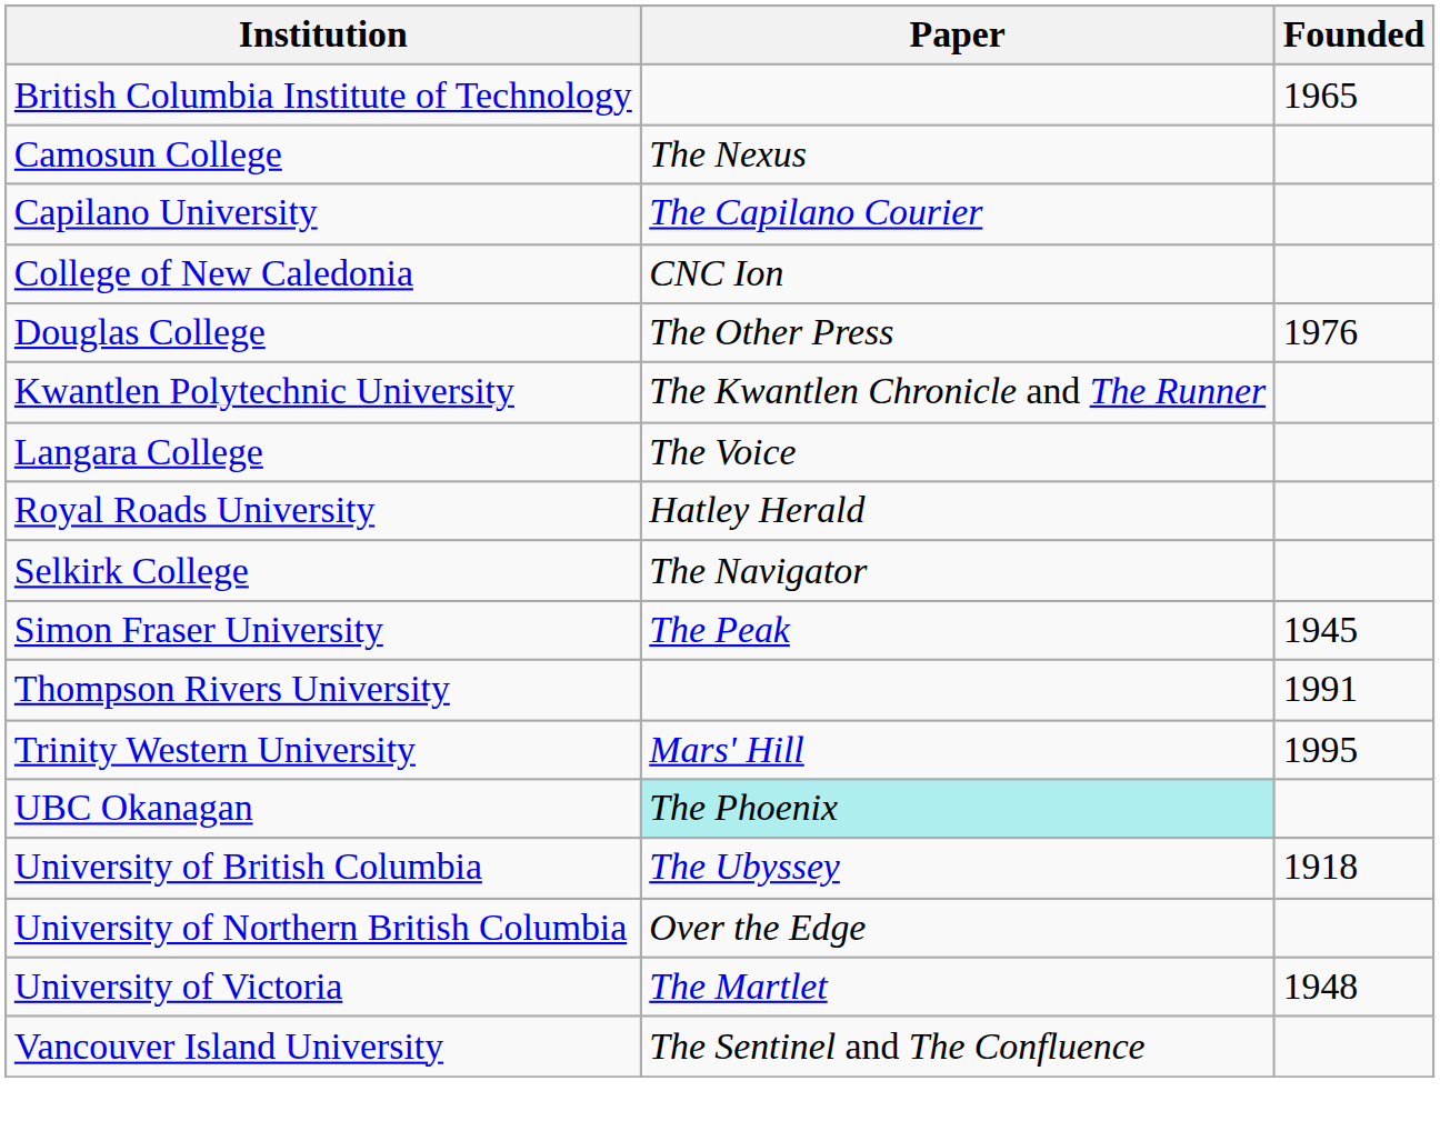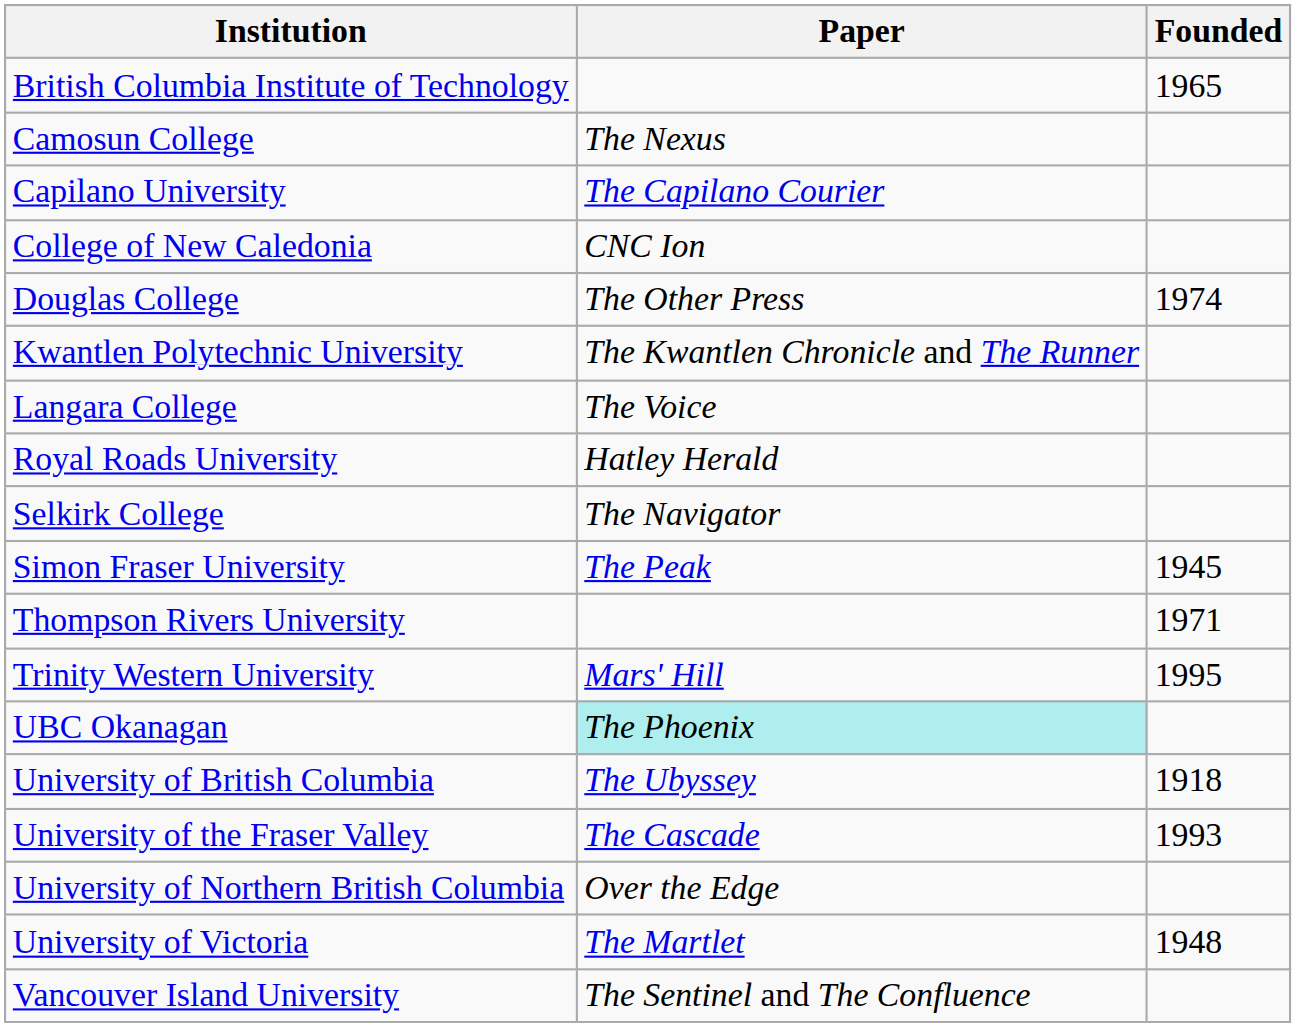 <table class="wikitable sortable">
 <tr>
 <th>Institution</th>
 <th>Paper</th>
 <th>Founded</th>
 </tr>
 <tr>
 <td><a href='#'>British Columbia Institute of Technology</a></td>
 <td></td>
 <td>1965</td>
 </tr>
 <tr>
 <td><a href='#'>Camosun College</a></td>
 <td><em>The Nexus</em></td>
 <td></td>
 </tr>
 <tr>
 <td><a href='#'>Capilano University</a></td>
 <td><em><a href='#'>The Capilano Courier</a></em></td>
 <td></td>
 </tr>
 <tr>
 <td><a href='#'>College of New Caledonia</a></td>
 <td><em>CNC Ion</em></td>
 <td></td>
 </tr>
 <tr>
 <td><a href='#'>Douglas College</a></td>
 <td><em>The Other Press</em></td>
-<td>1976</td>
+<td>1974</td>
 </tr>
 <tr>
 <td><a href='#'>Kwantlen Polytechnic University</a></td>
 <td><em>The Kwantlen Chronicle</em> and <em><a href='#'>The Runner</a></em></td>
 <td></td>
 </tr>
 <tr>
 <td><a href='#'>Langara College</a></td>
 <td><em>The Voice</em></td>
 <td></td>
 </tr>
 <tr>
 <td><a href='#'>Royal Roads University</a></td>
 <td><em>Hatley Herald</em></td>
 <td></td>
 </tr>
 <tr>
 <td><a href='#'>Selkirk College</a></td>
 <td><em>The Navigator</em></td>
 <td></td>
 </tr>
 <tr>
 <td><a href='#'>Simon Fraser University</a></td>
 <td><em><a href='#'>The Peak</a></em></td>
 <td>1945</td>
 </tr>
 <tr>
 <td><a href='#'>Thompson Rivers University</a></td>
 <td></td>
-<td>1991</td>
+<td>1971</td>
 </tr>
 <tr>
 <td><a href='#'>Trinity Western University</a></td>
 <td><em><a href='#'>Mars' Hill</a></em></td>
 <td>1995</td>
 </tr>
 <tr>
 <td><a href='#'>UBC Okanagan</a></td>
 <td style="background: paleturquoise;"><em>The Phoenix</em></td>
 <td></td>
 </tr>
 <tr>
 <td><a href='#'>University of British Columbia</a></td>
 <td><em><a href='#'>The Ubyssey</a></em></td>
 <td>1918</td>
 </tr>
 <tr>
+<td><a href='#'>University of the Fraser Valley</a></td>
+<td><em><a href='#'>The Cascade</a></em></td>
+<td>1993</td>
+</tr>
+<tr>
 <td><a href='#'>University of Northern British Columbia</a></td>
 <td><em>Over the Edge</em></td>
 <td></td>
 </tr>
 <tr>
 <td><a href='#'>University of Victoria</a></td>
 <td><em><a href='#'>The Martlet</a></em></td>
 <td>1948</td>
 </tr>
 <tr>
 <td><a href='#'>Vancouver Island University</a></td>
 <td><em>The Sentinel</em> and <em>The Confluence</em></td>
 <td></td>
 </tr>
 </table>
